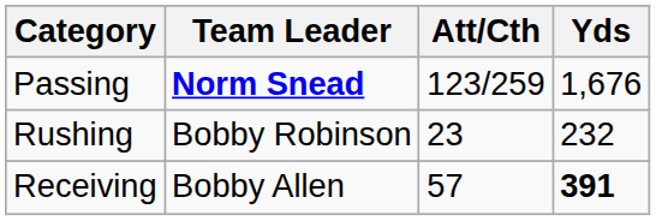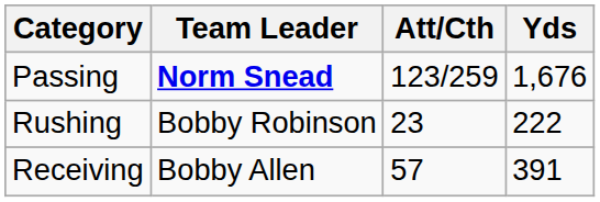 <table class="wikitable">
 <tr>
 <th>Category</th>
 <th>Team Leader</th>
 <th>Att/Cth</th>
 <th>Yds</th>
 </tr>
 <tr style="background: ##ddffdd;">
 <td>Passing</td>
 <td><strong><a href='#'>Norm Snead</a></strong></td>
 <td>123/259</td>
 <td>1,676</td>
 </tr>
 <tr style="background: ##ffdddd;">
 <td>Rushing</td>
 <td>Bobby Robinson</td>
 <td>23</td>
-<td>232</td>
+<td>222</td>
 </tr>
 <tr style="background: ##ddffdd;">
 <td>Receiving</td>
 <td>Bobby Allen</td>
 <td>57</td>
-<td><strong>391</strong></td>
+<td>391</td>
 </tr>
 </table>
